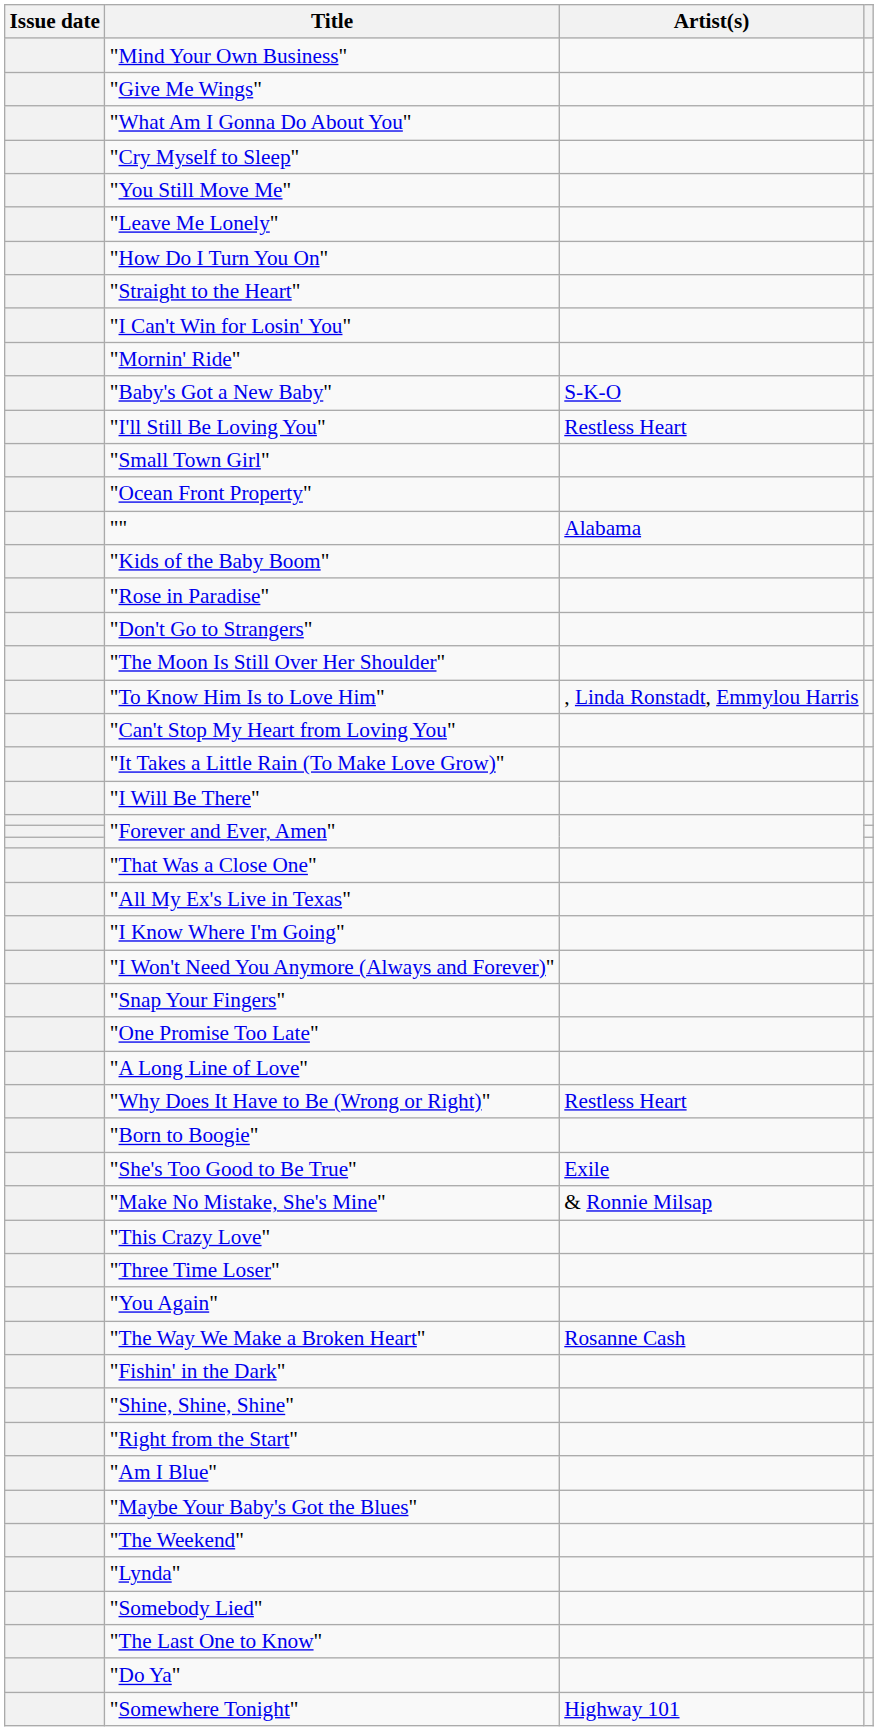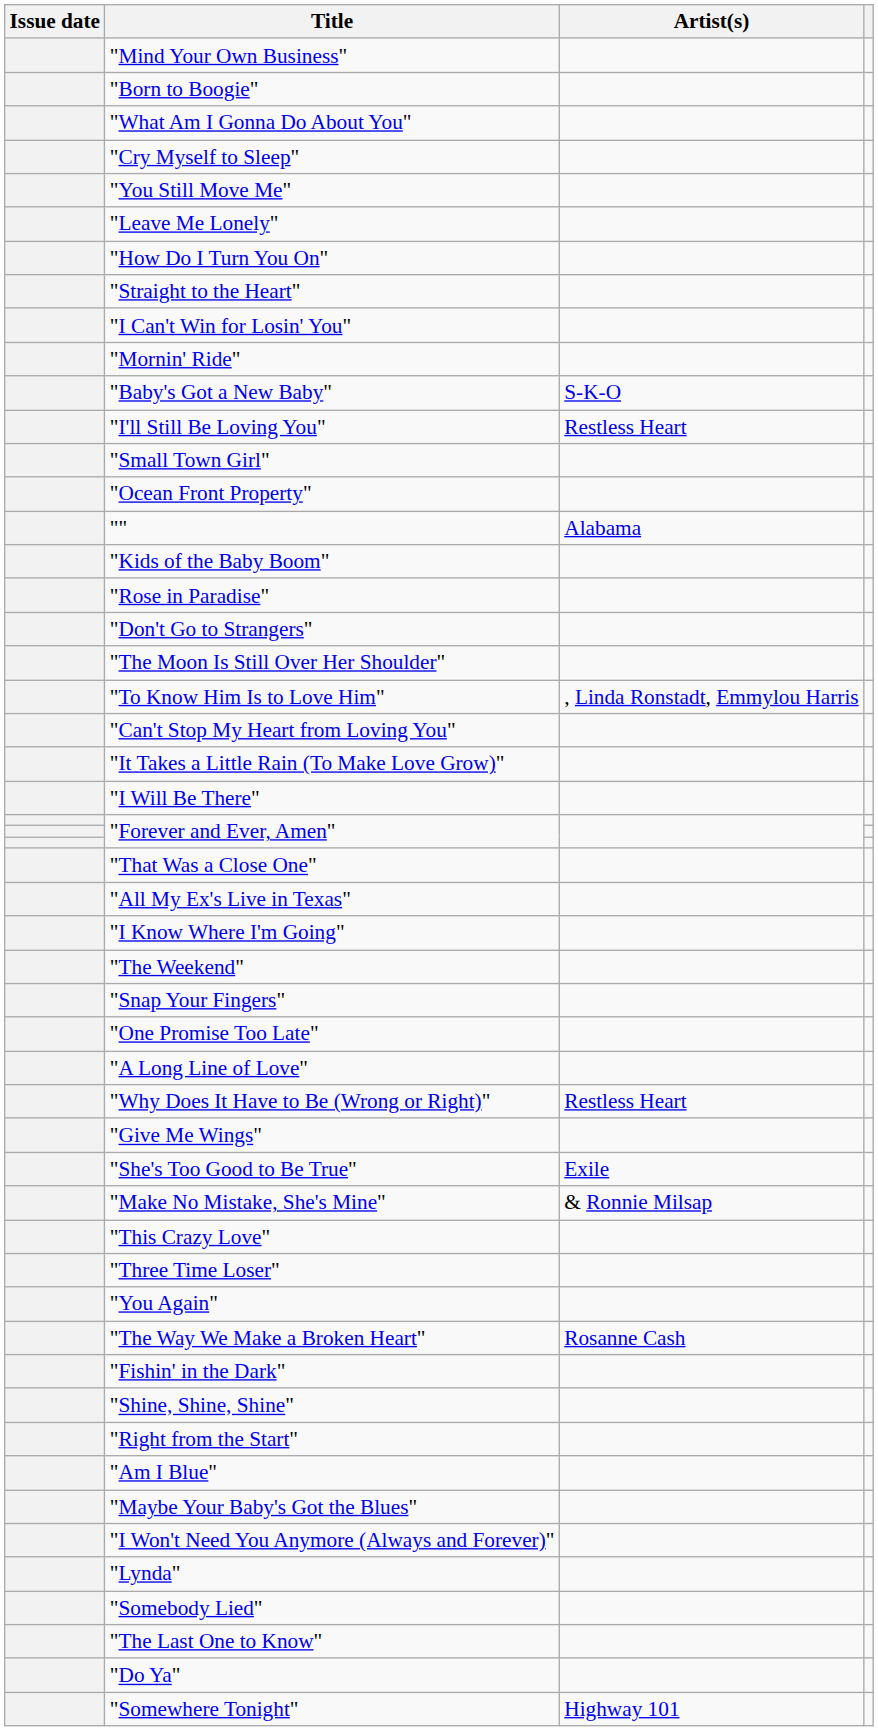 <table class="wikitable sortable plainrowheaders">
 <tr>
 <th scope=col>Issue date</th>
 <th scope=col>Title</th>
 <th scope=col>Artist(s)</th>
 <th scope=col class=unsortable></th>
 </tr>
 <tr>
 <th scope=row></th>
 <td>"<a href='#'>Mind Your Own Business</a>"</td>
 <td></td>
 <td style="text-align: center;"></td>
 </tr>
 <tr>
 <th scope=row></th>
-<td>"<a href='#'>Give Me Wings</a>"</td>
+<td>"<a href='#'>Born to Boogie</a>"</td>
 <td></td>
 <td style="text-align: center;"></td>
 </tr>
 <tr>
 <th scope=row></th>
 <td>"<a href='#'>What Am I Gonna Do About You</a>"</td>
 <td></td>
 <td style="text-align: center;"></td>
 </tr>
 <tr>
 <th scope=row></th>
 <td>"<a href='#'>Cry Myself to Sleep</a>"</td>
 <td></td>
 <td style="text-align: center;"></td>
 </tr>
 <tr>
 <th scope=row></th>
 <td>"<a href='#'>You Still Move Me</a>"</td>
 <td></td>
 <td style="text-align: center;"></td>
 </tr>
 <tr>
 <th scope=row></th>
 <td>"<a href='#'>Leave Me Lonely</a>"</td>
 <td></td>
 <td style="text-align: center;"></td>
 </tr>
 <tr>
 <th scope=row></th>
 <td>"<a href='#'>How Do I Turn You On</a>"</td>
 <td></td>
 <td style="text-align: center;"></td>
 </tr>
 <tr>
 <th scope=row></th>
 <td>"<a href='#'>Straight to the Heart</a>"</td>
 <td></td>
 <td style="text-align: center;"></td>
 </tr>
 <tr>
 <th scope=row></th>
 <td>"<a href='#'>I Can't Win for Losin' You</a>"</td>
 <td></td>
 <td style="text-align: center;"></td>
 </tr>
 <tr>
 <th scope=row></th>
 <td>"<a href='#'>Mornin' Ride</a>"</td>
 <td></td>
 <td style="text-align: center;"></td>
 </tr>
 <tr>
 <th scope=row></th>
 <td>"<a href='#'>Baby's Got a New Baby</a>"</td>
 <td><a href='#'>S-K-O</a></td>
 <td style="text-align: center;"></td>
 </tr>
 <tr>
 <th scope=row></th>
 <td>"<a href='#'>I'll Still Be Loving You</a>"</td>
 <td><a href='#'>Restless Heart</a></td>
 <td style="text-align: center;"></td>
 </tr>
 <tr>
 <th scope=row></th>
 <td>"<a href='#'>Small Town Girl</a>"</td>
 <td></td>
 <td style="text-align: center;"></td>
 </tr>
 <tr>
 <th scope=row></th>
 <td>"<a href='#'>Ocean Front Property</a>"</td>
 <td></td>
 <td style="text-align: center;"></td>
 </tr>
 <tr>
 <th scope=row></th>
 <td>""</td>
 <td><a href='#'>Alabama</a></td>
 <td style="text-align: center;"></td>
 </tr>
 <tr>
 <th scope=row></th>
 <td>"<a href='#'>Kids of the Baby Boom</a>"</td>
 <td></td>
 <td style="text-align: center;"></td>
 </tr>
 <tr>
 <th scope=row></th>
 <td>"<a href='#'>Rose in Paradise</a>"</td>
 <td></td>
 <td style="text-align: center;"></td>
 </tr>
 <tr>
 <th scope=row></th>
 <td>"<a href='#'>Don't Go to Strangers</a>"</td>
 <td></td>
 <td style="text-align: center;"></td>
 </tr>
 <tr>
 <th scope=row></th>
 <td>"<a href='#'>The Moon Is Still Over Her Shoulder</a>"</td>
 <td></td>
 <td style="text-align: center;"></td>
 </tr>
 <tr>
 <th scope=row></th>
 <td>"<a href='#'>To Know Him Is to Love Him</a>"</td>
 <td>, <a href='#'>Linda Ronstadt</a>, <a href='#'>Emmylou Harris</a></td>
 <td style="text-align: center;"></td>
 </tr>
 <tr>
 <th scope=row></th>
 <td>"<a href='#'>Can't Stop My Heart from Loving You</a>"</td>
 <td></td>
 <td style="text-align: center;"></td>
 </tr>
 <tr>
 <th scope=row></th>
 <td>"<a href='#'>It Takes a Little Rain (To Make Love Grow)</a>"</td>
 <td></td>
 <td style="text-align: center;"></td>
 </tr>
 <tr>
 <th scope=row></th>
 <td>"<a href='#'>I Will Be There</a>"</td>
 <td></td>
 <td style="text-align: center;"></td>
 </tr>
 <tr>
 <th scope=row></th>
 <td rowspan="3">"<a href='#'>Forever and Ever, Amen</a>"</td>
 <td rowspan="3"></td>
 <td style="text-align: center;"></td>
 </tr>
 <tr>
 <th scope=row></th>
 <td style="text-align: center;"></td>
 </tr>
 <tr>
 <th scope=row></th>
 <td style="text-align: center;"></td>
 </tr>
 <tr>
 <th scope=row></th>
 <td>"<a href='#'>That Was a Close One</a>"</td>
 <td></td>
 <td style="text-align: center;"></td>
 </tr>
 <tr>
 <th scope=row></th>
 <td>"<a href='#'>All My Ex's Live in Texas</a>"</td>
 <td></td>
 <td style="text-align: center;"></td>
 </tr>
 <tr>
 <th scope=row></th>
 <td>"<a href='#'>I Know Where I'm Going</a>"</td>
 <td></td>
 <td style="text-align: center;"></td>
 </tr>
 <tr>
 <th scope=row></th>
-<td>"<a href='#'>I Won't Need You Anymore (Always and Forever)</a>"</td>
+<td>"<a href='#'>The Weekend</a>"</td>
 <td></td>
 <td style="text-align: center;"></td>
 </tr>
 <tr>
 <th scope=row></th>
 <td>"<a href='#'>Snap Your Fingers</a>"</td>
 <td></td>
 <td style="text-align: center;"></td>
 </tr>
 <tr>
 <th scope=row></th>
 <td>"<a href='#'>One Promise Too Late</a>"</td>
 <td></td>
 <td style="text-align: center;"></td>
 </tr>
 <tr>
 <th scope=row></th>
 <td>"<a href='#'>A Long Line of Love</a>"</td>
 <td></td>
 <td style="text-align: center;"></td>
 </tr>
 <tr>
 <th scope=row></th>
 <td>"<a href='#'>Why Does It Have to Be (Wrong or Right)</a>"</td>
 <td><a href='#'>Restless Heart</a></td>
 <td style="text-align: center;"></td>
 </tr>
 <tr>
 <th scope=row></th>
-<td>"<a href='#'>Born to Boogie</a>"</td>
+<td>"<a href='#'>Give Me Wings</a>"</td>
 <td></td>
 <td style="text-align: center;"></td>
 </tr>
 <tr>
 <th scope=row></th>
 <td>"<a href='#'>She's Too Good to Be True</a>"</td>
 <td><a href='#'>Exile</a></td>
 <td style="text-align: center;"></td>
 </tr>
 <tr>
 <th scope=row></th>
 <td>"<a href='#'>Make No Mistake, She's Mine</a>"</td>
 <td> & <a href='#'>Ronnie Milsap</a></td>
 <td style="text-align: center;"></td>
 </tr>
 <tr>
 <th scope=row></th>
 <td>"<a href='#'>This Crazy Love</a>"</td>
 <td></td>
 <td style="text-align: center;"></td>
 </tr>
 <tr>
 <th scope=row></th>
 <td>"<a href='#'>Three Time Loser</a>"</td>
 <td></td>
 <td style="text-align: center;"></td>
 </tr>
 <tr>
 <th scope=row></th>
 <td>"<a href='#'>You Again</a>"</td>
 <td></td>
 <td style="text-align: center;"></td>
 </tr>
 <tr>
 <th scope=row></th>
 <td>"<a href='#'>The Way We Make a Broken Heart</a>"</td>
 <td><a href='#'>Rosanne Cash</a></td>
 <td style="text-align: center;"></td>
 </tr>
 <tr>
 <th scope=row></th>
 <td>"<a href='#'>Fishin' in the Dark</a>"</td>
 <td></td>
 <td style="text-align: center;"></td>
 </tr>
 <tr>
 <th scope=row></th>
 <td>"<a href='#'>Shine, Shine, Shine</a>"</td>
 <td></td>
 <td style="text-align: center;"></td>
 </tr>
 <tr>
 <th scope=row></th>
 <td>"<a href='#'>Right from the Start</a>"</td>
 <td></td>
 <td style="text-align: center;"></td>
 </tr>
 <tr>
 <th scope=row></th>
 <td>"<a href='#'>Am I Blue</a>"</td>
 <td></td>
 <td style="text-align: center;"></td>
 </tr>
 <tr>
 <th scope=row></th>
 <td>"<a href='#'>Maybe Your Baby's Got the Blues</a>"</td>
 <td></td>
 <td style="text-align: center;"></td>
 </tr>
 <tr>
 <th scope=row></th>
-<td>"<a href='#'>The Weekend</a>"</td>
+<td>"<a href='#'>I Won't Need You Anymore (Always and Forever)</a>"</td>
 <td></td>
 <td style="text-align: center;"></td>
 </tr>
 <tr>
 <th scope=row></th>
 <td>"<a href='#'>Lynda</a>"</td>
 <td></td>
 <td style="text-align: center;"></td>
 </tr>
 <tr>
 <th scope=row></th>
 <td>"<a href='#'>Somebody Lied</a>"</td>
 <td></td>
 <td style="text-align: center;"></td>
 </tr>
 <tr>
 <th scope=row></th>
 <td>"<a href='#'>The Last One to Know</a>"</td>
 <td></td>
 <td style="text-align: center;"></td>
 </tr>
 <tr>
 <th scope=row></th>
 <td>"<a href='#'>Do Ya</a>"</td>
 <td></td>
 <td style="text-align: center;"></td>
 </tr>
 <tr>
 <th scope=row></th>
 <td>"<a href='#'>Somewhere Tonight</a>"</td>
 <td><a href='#'>Highway 101</a></td>
 <td style="text-align: center;"></td>
 </tr>
 </table>
